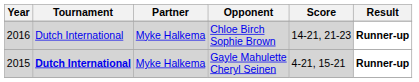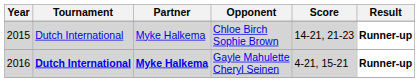 <table class="sortable wikitable" style="font-size: 90%;">
 <tr>
 <th>Year</th>
 <th>Tournament</th>
 <th>Partner</th>
 <th>Opponent</th>
 <th>Score</th>
 <th>Result</th>
 </tr>
 <tr>
 </tr>
 <tr style="background:#D5D5D5">
-<td align="center">2016</td>
+<td align="center">2015</td>
 <td align="left"><a href='#'>Dutch International</a></td>
 <td align="left"> <a href='#'>Myke Halkema</a></td>
 <td align="left"> <a href='#'>Chloe Birch</a> <br>  <a href='#'>Sophie Brown</a></td>
 <td align="left">14-21, 21-23</td>
 <td style="text-align:left; background:white"> <strong>Runner-up</strong></td>
 </tr>
 <tr>
 </tr>
 <tr style="background:#D5D5D5">
-<td align="center">2015</td>
+<td align="center">2016</td>
 <td align="left"><strong><a href='#'>Dutch International</a></strong></td>
-<td align="left"> <a href='#'>Myke Halkema</a></td>
+<td align="left"><strong> <a href='#'>Myke Halkema</a></strong></td>
 <td align="left"> <a href='#'>Gayle Mahulette</a> <br>  <a href='#'>Cheryl Seinen</a></td>
 <td align="left">4-21, 15-21</td>
 <td style="text-align:left; background:white"> <strong>Runner-up</strong></td>
 </tr>
 <tr>
 </tr>
 </table>
